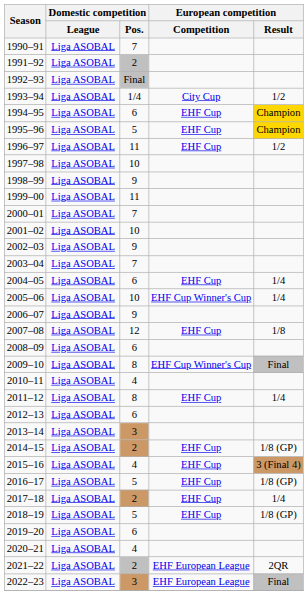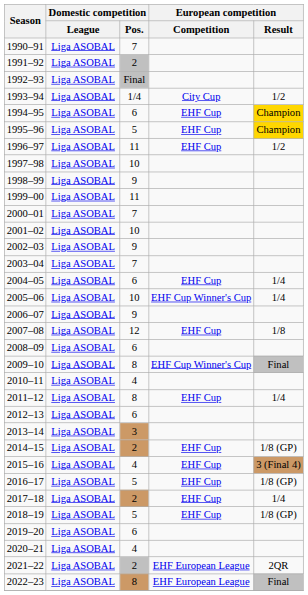 <table class="wikitable" style="text-align:center">
 <tr>
 <th rowspan=2>Season</th>
 <th colspan=2>Domestic competition</th>
 <th colspan=2>European competition</th>
 </tr>
 <tr>
 <th>League</th>
 <th>Pos.</th>
 <th>Competition</th>
 <th>Result</th>
 </tr>
 <tr>
 <td>1990–91</td>
 <td><a href='#'>Liga ASOBAL</a></td>
 <td>7</td>
 <td></td>
 <td></td>
 </tr>
 <tr>
 <td>1991–92</td>
 <td><a href='#'>Liga ASOBAL</a></td>
 <td bgcolor=silver>2</td>
 <td></td>
 <td></td>
 </tr>
 <tr>
 <td>1992–93</td>
 <td><a href='#'>Liga ASOBAL</a></td>
 <td bgcolor=silver>Final</td>
 <td></td>
 <td></td>
 </tr>
 <tr>
 <td>1993–94</td>
 <td><a href='#'>Liga ASOBAL</a></td>
 <td>1/4</td>
 <td><a href='#'>City Cup</a></td>
 <td>1/2</td>
 </tr>
 <tr>
 <td>1994–95</td>
 <td><a href='#'>Liga ASOBAL</a></td>
 <td>6</td>
 <td><a href='#'>EHF Cup</a></td>
 <td bgcolor=gold>Champion</td>
 </tr>
 <tr>
 <td>1995–96</td>
 <td><a href='#'>Liga ASOBAL</a></td>
 <td>5</td>
 <td><a href='#'>EHF Cup</a></td>
 <td bgcolor=gold>Champion</td>
 </tr>
 <tr>
 <td>1996–97</td>
 <td><a href='#'>Liga ASOBAL</a></td>
 <td>11</td>
 <td><a href='#'>EHF Cup</a></td>
 <td>1/2</td>
 </tr>
 <tr>
 <td>1997–98</td>
 <td><a href='#'>Liga ASOBAL</a></td>
 <td>10</td>
 <td></td>
 <td></td>
 </tr>
 <tr>
 <td>1998–99</td>
 <td><a href='#'>Liga ASOBAL</a></td>
 <td>9</td>
 <td></td>
 <td></td>
 </tr>
 <tr>
 <td>1999–00</td>
 <td><a href='#'>Liga ASOBAL</a></td>
 <td>11</td>
 <td></td>
 <td></td>
 </tr>
 <tr>
 <td>2000–01</td>
 <td><a href='#'>Liga ASOBAL</a></td>
 <td>7</td>
 <td></td>
 <td></td>
 </tr>
 <tr>
 <td>2001–02</td>
 <td><a href='#'>Liga ASOBAL</a></td>
 <td>10</td>
 <td></td>
 <td></td>
 </tr>
 <tr>
 <td>2002–03</td>
 <td><a href='#'>Liga ASOBAL</a></td>
 <td>9</td>
 <td></td>
 <td></td>
 </tr>
 <tr>
 <td>2003–04</td>
 <td><a href='#'>Liga ASOBAL</a></td>
 <td>7</td>
 <td></td>
 <td></td>
 </tr>
 <tr>
 <td>2004–05</td>
 <td><a href='#'>Liga ASOBAL</a></td>
 <td>6</td>
 <td><a href='#'>EHF Cup</a></td>
 <td>1/4</td>
 </tr>
 <tr>
 <td>2005–06</td>
 <td><a href='#'>Liga ASOBAL</a></td>
 <td>10</td>
 <td><a href='#'>EHF Cup Winner's Cup</a></td>
 <td>1/4</td>
 </tr>
 <tr>
 <td>2006–07</td>
 <td><a href='#'>Liga ASOBAL</a></td>
 <td>9</td>
 <td></td>
 <td></td>
 </tr>
 <tr>
 <td>2007–08</td>
 <td><a href='#'>Liga ASOBAL</a></td>
 <td>12</td>
 <td><a href='#'>EHF Cup</a></td>
 <td>1/8</td>
 </tr>
 <tr>
 <td>2008–09</td>
 <td><a href='#'>Liga ASOBAL</a></td>
 <td>6</td>
 <td></td>
 <td></td>
 </tr>
 <tr>
 <td>2009–10</td>
 <td><a href='#'>Liga ASOBAL</a></td>
 <td>8</td>
 <td><a href='#'>EHF Cup Winner's Cup</a></td>
 <td bgcolor=silver>Final</td>
 </tr>
 <tr>
 <td>2010–11</td>
 <td><a href='#'>Liga ASOBAL</a></td>
 <td>4</td>
 <td></td>
 <td></td>
 </tr>
 <tr>
 <td>2011–12</td>
 <td><a href='#'>Liga ASOBAL</a></td>
 <td>8</td>
 <td><a href='#'>EHF Cup</a></td>
 <td>1/4</td>
 </tr>
 <tr>
 <td>2012–13</td>
 <td><a href='#'>Liga ASOBAL</a></td>
 <td>6</td>
 <td></td>
 <td></td>
 </tr>
 <tr>
 <td>2013–14</td>
 <td><a href='#'>Liga ASOBAL</a></td>
 <td bgcolor=#cc9966>3</td>
 <td></td>
 <td></td>
 </tr>
 <tr>
 <td>2014–15</td>
 <td><a href='#'>Liga ASOBAL</a></td>
 <td bgcolor=#cc9966>2</td>
 <td><a href='#'>EHF Cup</a></td>
 <td>1/8 (GP)</td>
 </tr>
 <tr>
 <td>2015–16</td>
 <td><a href='#'>Liga ASOBAL</a></td>
 <td>4</td>
 <td><a href='#'>EHF Cup</a></td>
 <td bgcolor=#cc9966>3 (Final 4)</td>
 </tr>
 <tr>
 <td>2016–17</td>
 <td><a href='#'>Liga ASOBAL</a></td>
 <td>5</td>
 <td><a href='#'>EHF Cup</a></td>
 <td>1/8 (GP)</td>
 </tr>
 <tr>
 <td>2017–18</td>
 <td><a href='#'>Liga ASOBAL</a></td>
 <td bgcolor=#cc9966>2</td>
 <td><a href='#'>EHF Cup</a></td>
 <td>1/4</td>
 </tr>
 <tr>
 <td>2018–19</td>
 <td><a href='#'>Liga ASOBAL</a></td>
 <td>5</td>
 <td><a href='#'>EHF Cup</a></td>
 <td>1/8 (GP)</td>
 </tr>
 <tr>
 <td>2019–20</td>
 <td><a href='#'>Liga ASOBAL</a></td>
 <td>6</td>
 <td></td>
 <td></td>
 </tr>
 <tr>
 <td>2020–21</td>
 <td><a href='#'>Liga ASOBAL</a></td>
 <td>4</td>
 <td></td>
 <td></td>
 </tr>
 <tr>
 <td>2021–22</td>
 <td><a href='#'>Liga ASOBAL</a></td>
 <td bgcolor=silver>2</td>
 <td><a href='#'>EHF European League</a></td>
 <td>2QR</td>
 </tr>
 <tr>
 <td>2022–23</td>
 <td><a href='#'>Liga ASOBAL</a></td>
-<td bgcolor=#cc9966>3</td>
+<td bgcolor=#cc9966>8</td>
 <td><a href='#'>EHF European League</a></td>
 <td bgcolor=silver>Final</td>
 </tr>
 <tr>
 </tr>
 </table>
